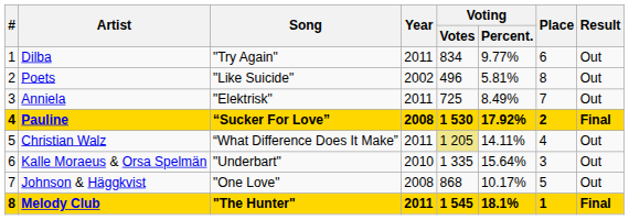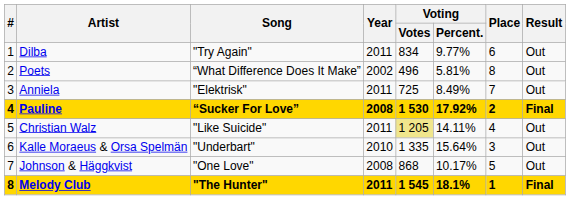 <table class=wikitable>
 <tr>
 <th rowspan="2">#</th>
 <th rowspan="2">Artist</th>
 <th rowspan="2">Song</th>
 <th rowspan="2">Year</th>
 <th colspan="2">Voting </th>
 <th rowspan="2">Place</th>
 <th rowspan="2">Result</th>
 </tr>
 <tr>
 <th>Votes</th>
 <th>Percent.</th>
 </tr>
 <tr>
 <td>1</td>
 <td><a href='#'>Dilba</a></td>
 <td>"Try Again"</td>
 <td>2011</td>
 <td>834</td>
 <td>9.77%</td>
 <td>6</td>
 <td>Out</td>
 </tr>
 <tr>
 <td>2</td>
 <td><a href='#'>Poets</a></td>
-<td>"Like Suicide"</td>
+<td>“What Difference Does It Make”</td>
 <td>2002</td>
 <td>496</td>
 <td>5.81%</td>
 <td>8</td>
 <td>Out</td>
 </tr>
 <tr>
 <td>3</td>
 <td><a href='#'>Anniela</a></td>
 <td>"Elektrisk"</td>
 <td>2011</td>
 <td>725</td>
 <td>8.49%</td>
 <td>7</td>
 <td>Out</td>
 </tr>
 <tr bgcolor="gold">
 <td><strong>4</strong></td>
 <td><strong><a href='#'>Pauline</a></strong></td>
 <td><strong>“Sucker For Love”</strong></td>
 <td><strong>2008</strong></td>
 <td><strong>1 530</strong></td>
 <td><strong>17.92%</strong></td>
 <td><strong>2</strong></td>
 <td><strong>Final</strong></td>
 </tr>
 <tr>
 <td>5</td>
 <td><a href='#'>Christian Walz</a></td>
-<td>“What Difference Does It Make”</td>
+<td>"Like Suicide"</td>
 <td>2011</td>
 <td style="background: khaki;">1 205</td>
 <td>14.11%</td>
 <td>4</td>
 <td>Out</td>
 </tr>
 <tr>
 <td>6</td>
 <td><a href='#'>Kalle Moraeus</a> & <a href='#'>Orsa Spelmän</a></td>
 <td>"Underbart"</td>
 <td>2010</td>
 <td>1 335</td>
 <td>15.64%</td>
 <td>3</td>
 <td>Out</td>
 </tr>
 <tr>
 <td>7</td>
 <td><a href='#'>Johnson</a> & <a href='#'>Häggkvist</a></td>
 <td>"One Love"</td>
 <td>2008</td>
 <td>868</td>
 <td>10.17%</td>
 <td>5</td>
 <td>Out</td>
 </tr>
 <tr bgcolor="gold">
 <td><strong>8</strong></td>
 <td><strong><a href='#'>Melody Club</a></strong></td>
 <td><strong>"The Hunter"</strong></td>
 <td><strong>2011</strong></td>
 <td><strong>1 545</strong></td>
 <td><strong>18.1%</strong></td>
 <td><strong>1</strong></td>
 <td><strong>Final</strong></td>
 </tr>
 </table>
